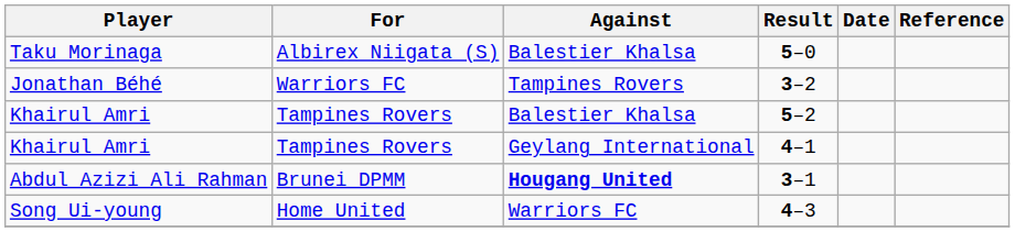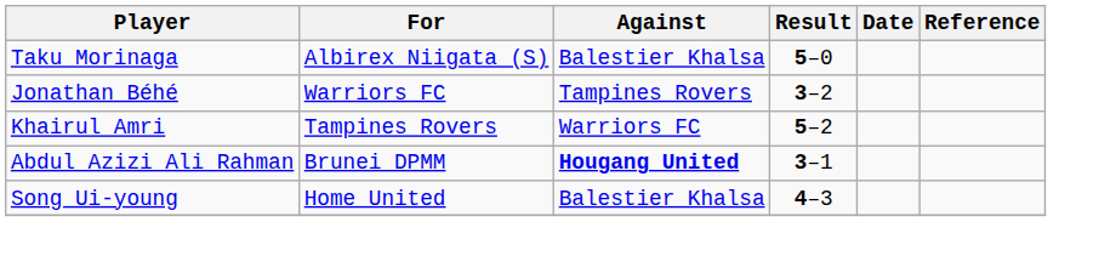 <table class="wikitable">
 <tr>
 <th>Player</th>
 <th>For</th>
 <th>Against</th>
 <th style="text-align:center">Result</th>
 <th>Date</th>
 <th>Reference</th>
 </tr>
 <tr>
 <td> <a href='#'>Taku Morinaga</a></td>
 <td><a href='#'>Albirex Niigata (S)</a></td>
 <td><a href='#'>Balestier Khalsa</a></td>
 <td style="text-align:center;"><strong>5</strong>–0</td>
 <td></td>
 <td></td>
 </tr>
 <tr>
 <td> <a href='#'>Jonathan Béhé</a></td>
 <td><a href='#'>Warriors FC</a></td>
 <td><a href='#'>Tampines Rovers</a></td>
 <td style="text-align:center;"><strong>3</strong>–2</td>
 <td></td>
 <td></td>
 </tr>
 <tr>
 <td> <a href='#'>Khairul Amri</a></td>
 <td><a href='#'>Tampines Rovers</a></td>
-<td><a href='#'>Balestier Khalsa</a></td>
+<td><a href='#'>Warriors FC</a></td>
 <td style="text-align:center;"><strong>5</strong>–2</td>
-<td></td>
-<td></td>
-</tr>
-<tr>
-<td> <a href='#'>Khairul Amri</a></td>
-<td><a href='#'>Tampines Rovers</a></td>
-<td><a href='#'>Geylang International</a></td>
-<td style="text-align:center;"><strong>4</strong>–1</td>
 <td></td>
 <td></td>
 </tr>
 <tr>
 <td> <a href='#'>Abdul Azizi Ali Rahman</a></td>
 <td><a href='#'>Brunei DPMM</a></td>
 <td><strong><a href='#'>Hougang United</a></strong></td>
 <td style="text-align:center;"><strong>3</strong>–1</td>
 <td></td>
 <td></td>
 </tr>
 <tr>
 <td> <a href='#'>Song Ui-young</a></td>
 <td><a href='#'>Home United</a></td>
-<td><a href='#'>Warriors FC</a></td>
+<td><a href='#'>Balestier Khalsa</a></td>
 <td style="text-align:center;"><strong>4</strong>–3</td>
 <td></td>
 <td></td>
 </tr>
 <tr>
 </tr>
 </table>
